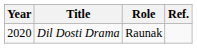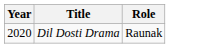 <table class="wikitable">
 <tr>
 <th>Year</th>
 <th>Title</th>
 <th>Role</th>
-<th>Ref.</th>
 </tr>
 <tr>
 <td>2020</td>
 <td><em>Dil Dosti Drama</em></td>
 <td>Raunak</td>
-<td style="text-align:center;"></td>
 </tr>
 </table>
